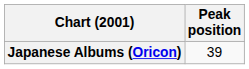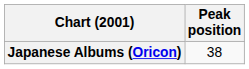 <table class="wikitable plainrowheaders" style="text-align:center;" border="1">
 <tr>
 <th scope="col">Chart (2001)</th>
 <th scope="col">Peak<br>position</th>
 </tr>
 <tr>
 <th scope="row">Japanese Albums (<a href='#'>Oricon</a>)</th>
-<td>39</td>
+<td>38</td>
 </tr>
 </table>
